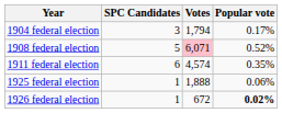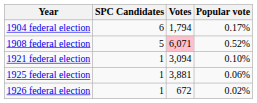 <table class="wikitable">
 <tr>
 <th>Year</th>
 <th>SPC Candidates</th>
 <th>Votes</th>
 <th>Popular vote</th>
 </tr>
 <tr>
 <td><a href='#'>1904 federal election</a></td>
-<td align=right>3</td>
+<td align=right>6</td>
 <td align=right>1,794</td>
 <td align=right>0.17%</td>
 </tr>
 <tr>
 <td><a href='#'>1908 federal election</a></td>
 <td align=right>5</td>
 <td align=right style="background: pink;">6,071</td>
 <td align=right>0.52%</td>
 </tr>
 <tr>
-<td><a href='#'>1911 federal election</a></td>
-<td align=right>6</td>
-<td align=right>4,574</td>
-<td align=right>0.35%</td>
+<td><a href='#'>1921 federal election</a></td>
+<td align=right>1</td>
+<td align=right>3,094</td>
+<td align=right>0.10%</td>
 </tr>
 <tr>
 <td><a href='#'>1925 federal election</a></td>
 <td align=right>1</td>
-<td align=right>1,888</td>
+<td align=right>3,881</td>
 <td align=right>0.06%</td>
 </tr>
 <tr>
 <td><a href='#'>1926 federal election</a></td>
 <td align=right>1</td>
 <td align=right>672</td>
-<td align=right><strong>0.02%</strong></td>
+<td align=right>0.02%</td>
 </tr>
 </table>
